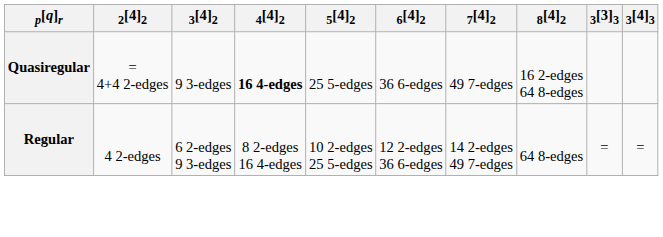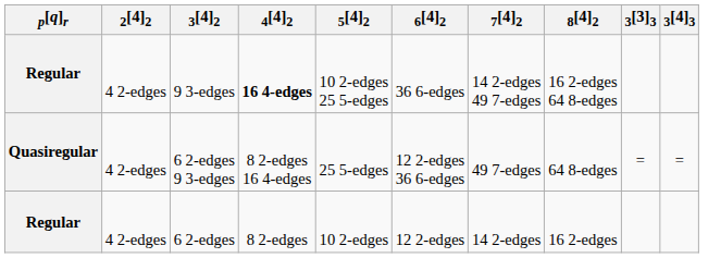 <table class=wikitable>
 <tr>
 <th><sub><em>p</em></sub>[<em>q</em>]<sub><em>r</em></sub></th>
 <th><sub>2</sub>[4]<sub>2</sub></th>
 <th><sub>3</sub>[4]<sub>2</sub></th>
 <th><sub>4</sub>[4]<sub>2</sub></th>
 <th><sub>5</sub>[4]<sub>2</sub></th>
 <th><sub>6</sub>[4]<sub>2</sub></th>
 <th><sub>7</sub>[4]<sub>2</sub></th>
 <th><sub>8</sub>[4]<sub>2</sub></th>
 <th><sub>3</sub>[3]<sub>3</sub></th>
 <th><sub>3</sub>[4]<sub>3</sub></th>
 </tr>
 <tr align=center>
-<th>Quasiregular<br></th>
-<td><br> = <br> 4+4 2-edges</td>
+<th>Regular<br></th>
+<td><br><br> 4 2-edges</td>
 <td><br><br> 9 3-edges</td>
 <td><strong><br><br> 16 4-edges</strong></td>
-<td><br><br> 25 5-edges</td>
+<td><br><br> 10 2-edges<br>25 5-edges</td>
 <td><br><br> 36 6-edges</td>
-<td><br><br> 49 7-edges</td>
+<td><br><br> 14 2-edges<br>49 7-edges</td>
 <td><br><br> 16 2-edges<br>64 8-edges</td>
 <td><br></td>
 <td><br></td>
 </tr>
 <tr align=center>
-<th>Regular<br></th>
+<th>Quasiregular<br></th>
 <td><br><br> 4 2-edges</td>
 <td><br><br> 6 2-edges<br>9 3-edges</td>
 <td><br><br> 8 2-edges<br>16 4-edges</td>
-<td><br><br> 10 2-edges<br>25 5-edges</td>
+<td><br><br> 25 5-edges</td>
 <td><br><br> 12 2-edges<br>36 6-edges</td>
-<td><br><br> 14 2-edges<br>49 7-edges</td>
+<td><br><br> 49 7-edges</td>
 <td><br><br> 64 8-edges</td>
 <td><br> = </td>
 <td><br> = </td>
 </tr>
+<tr align=center>
+<th>Regular<br></th>
+<td><br><br> 4 2-edges</td>
+<td><br><br> 6 2-edges</td>
+<td><br><br> 8 2-edges</td>
+<td><br><br> 10 2-edges</td>
+<td><br><br> 12 2-edges</td>
+<td><br><br> 14 2-edges</td>
+<td><br><br> 16 2-edges</td>
+<td><br></td>
+<td><br></td>
+</tr>
 </table>
